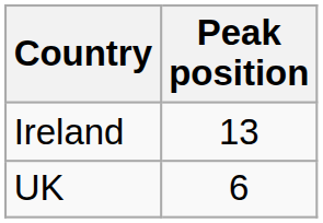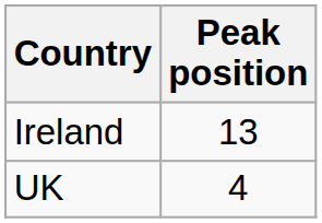 <table class="wikitable">
 <tr>
 <th>Country</th>
 <th>Peak<br>position</th>
 </tr>
 <tr>
 <td>Ireland </td>
 <td align="center">13</td>
 </tr>
 <tr>
 <td>UK</td>
-<td align="center">6</td>
+<td align="center">4</td>
 </tr>
 </table>
